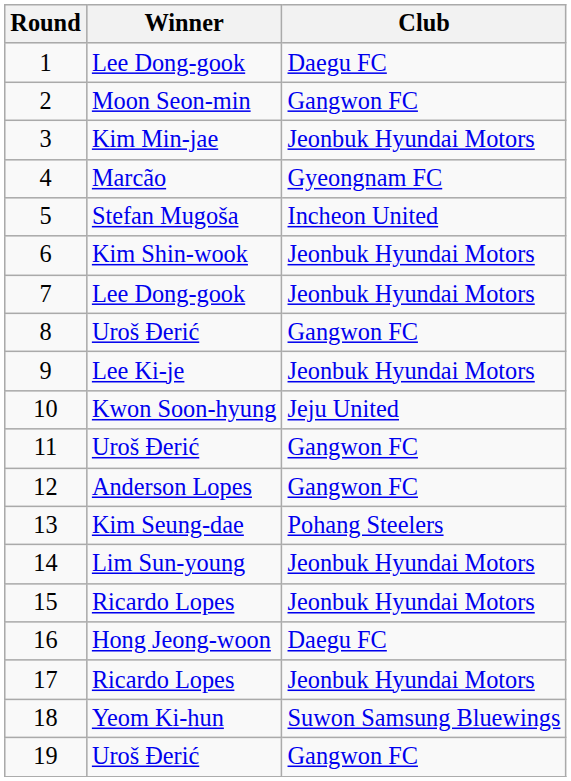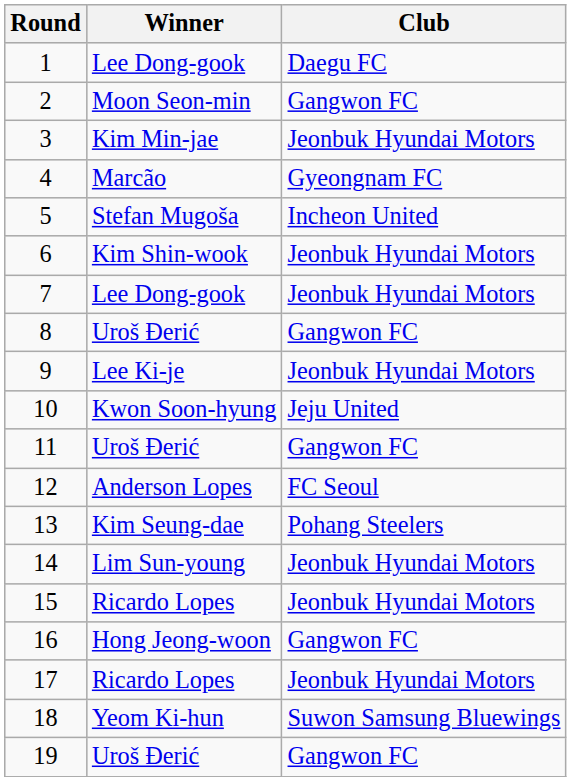 <table class="wikitable">
 <tr>
 <th>Round</th>
 <th>Winner</th>
 <th>Club</th>
 </tr>
 <tr>
 <td align=center>1</td>
 <td> <a href='#'>Lee Dong-gook</a></td>
 <td><a href='#'>Daegu FC</a></td>
 </tr>
 <tr>
 <td align=center>2</td>
 <td> <a href='#'>Moon Seon-min</a></td>
 <td><a href='#'>Gangwon FC</a></td>
 </tr>
 <tr>
 <td align=center>3</td>
 <td> <a href='#'>Kim Min-jae</a></td>
 <td><a href='#'>Jeonbuk Hyundai Motors</a></td>
 </tr>
 <tr>
 <td align=center>4</td>
 <td> <a href='#'>Marcão</a></td>
 <td><a href='#'>Gyeongnam FC</a></td>
 </tr>
 <tr>
 <td align=center>5</td>
 <td> <a href='#'>Stefan Mugoša</a></td>
 <td><a href='#'>Incheon United</a></td>
 </tr>
 <tr>
 <td align=center>6</td>
 <td> <a href='#'>Kim Shin-wook</a></td>
 <td><a href='#'>Jeonbuk Hyundai Motors</a></td>
 </tr>
 <tr>
 <td align=center>7</td>
 <td> <a href='#'>Lee Dong-gook</a></td>
 <td><a href='#'>Jeonbuk Hyundai Motors</a></td>
 </tr>
 <tr>
 <td align=center>8</td>
 <td> <a href='#'>Uroš Đerić</a></td>
 <td><a href='#'>Gangwon FC</a></td>
 </tr>
 <tr>
 <td align=center>9</td>
 <td> <a href='#'>Lee Ki-je</a></td>
 <td><a href='#'>Jeonbuk Hyundai Motors</a></td>
 </tr>
 <tr>
 <td align=center>10</td>
 <td> <a href='#'>Kwon Soon-hyung</a></td>
 <td><a href='#'>Jeju United</a></td>
 </tr>
 <tr>
 <td align=center>11</td>
 <td> <a href='#'>Uroš Đerić</a></td>
 <td><a href='#'>Gangwon FC</a></td>
 </tr>
 <tr>
 <td align=center>12</td>
 <td> <a href='#'>Anderson Lopes</a></td>
-<td><a href='#'>Gangwon FC</a></td>
+<td><a href='#'>FC Seoul</a></td>
 </tr>
 <tr>
 <td align=center>13</td>
 <td> <a href='#'>Kim Seung-dae</a></td>
 <td><a href='#'>Pohang Steelers</a></td>
 </tr>
 <tr>
 <td align=center>14</td>
 <td> <a href='#'>Lim Sun-young</a></td>
 <td><a href='#'>Jeonbuk Hyundai Motors</a></td>
 </tr>
 <tr>
 <td align=center>15</td>
 <td> <a href='#'>Ricardo Lopes</a></td>
 <td><a href='#'>Jeonbuk Hyundai Motors</a></td>
 </tr>
 <tr>
 <td align=center>16</td>
 <td> <a href='#'>Hong Jeong-woon</a></td>
-<td><a href='#'>Daegu FC</a></td>
+<td><a href='#'>Gangwon FC</a></td>
 </tr>
 <tr>
 <td align=center>17</td>
 <td> <a href='#'>Ricardo Lopes</a></td>
 <td><a href='#'>Jeonbuk Hyundai Motors</a></td>
 </tr>
 <tr>
 <td align=center>18</td>
 <td> <a href='#'>Yeom Ki-hun</a></td>
 <td><a href='#'>Suwon Samsung Bluewings</a></td>
 </tr>
 <tr>
 <td align=center>19</td>
 <td> <a href='#'>Uroš Đerić</a></td>
 <td><a href='#'>Gangwon FC</a></td>
 </tr>
 <tr>
 </tr>
 </table>
